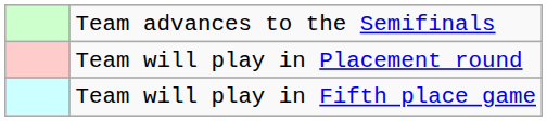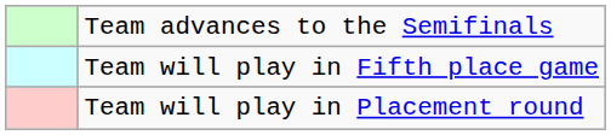 <table class="wikitable">
 <tr>
 <td style="background: #ccffcc;">    </td>
 <td>Team advances to the <a href='#'>Semifinals</a></td>
 </tr>
 <tr>
+<td style="background: #ccffff;">    </td>
+<td>Team will play in <a href='#'>Fifth place game</a></td>
+</tr>
+<tr>
 <td style="background: #ffcccc;">    </td>
 <td>Team will play in <a href='#'>Placement round</a></td>
 </tr>
-<tr>
-<td style="background: #ccffff;">    </td>
-<td>Team will play in <a href='#'>Fifth place game</a></td>
-</tr>
 </table>
